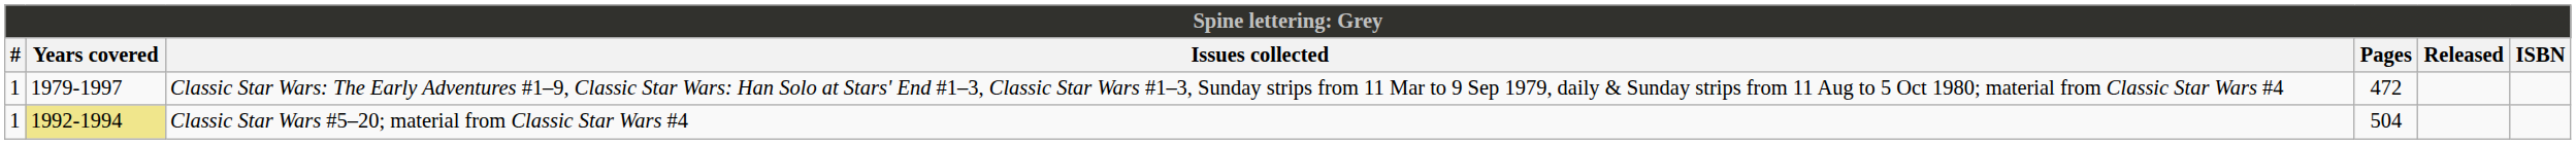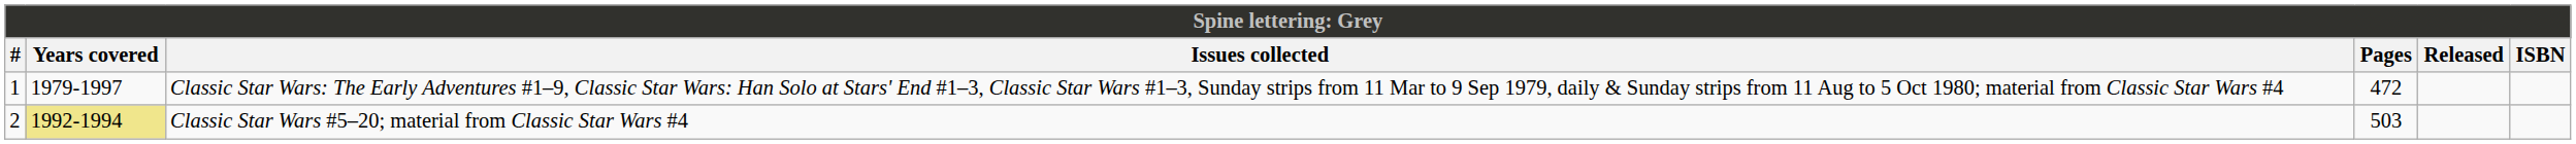 <table class="wikitable sortable" width=98%>
 <tr>
 <th colspan=6 style="background-color: #31312D; color: silver;">Spine lettering: Grey</th>
 </tr>
 <tr>
 <th class="unsortable">#</th>
 <th>Years covered</th>
 <th class="unsortable">Issues collected</th>
 <th class="unsortable">Pages</th>
 <th>Released</th>
 <th class="unsortable">ISBN</th>
 </tr>
 <tr>
 <td>1</td>
 <td>1979-1997</td>
 <td><em>Classic Star Wars: The Early Adventures</em> #1–9, <em>Classic Star Wars: Han Solo at Stars' End</em> #1–3, <em>Classic Star Wars</em> #1–3, Sunday strips from 11 Mar to 9 Sep 1979, daily & Sunday strips from 11 Aug to 5 Oct 1980; material from <em>Classic Star Wars</em> #4</td>
 <td style="text-align: center;">472</td>
 <td></td>
 <td></td>
 </tr>
 <tr>
-<td>1</td>
+<td>2</td>
 <td style="background: khaki;">1992-1994</td>
 <td><em>Classic Star Wars</em> #5–20; material from <em>Classic Star Wars</em> #4</td>
-<td style="text-align: center;">504</td>
+<td style="text-align: center;">503</td>
 <td></td>
 <td></td>
 </tr>
 </table>
